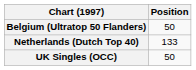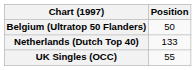 <table class="wikitable sortable plainrowheaders" style="text-align:center">
 <tr>
 <th>Chart (1997)</th>
 <th>Position</th>
 </tr>
 <tr>
 <th scope="row">Belgium (Ultratop 50 Flanders)</th>
 <td>50</td>
 </tr>
 <tr>
 <th scope="row">Netherlands (Dutch Top 40)</th>
 <td>133</td>
 </tr>
 <tr>
 <th scope="row">UK Singles (OCC)</th>
-<td>50</td>
+<td>55</td>
 </tr>
 </table>
